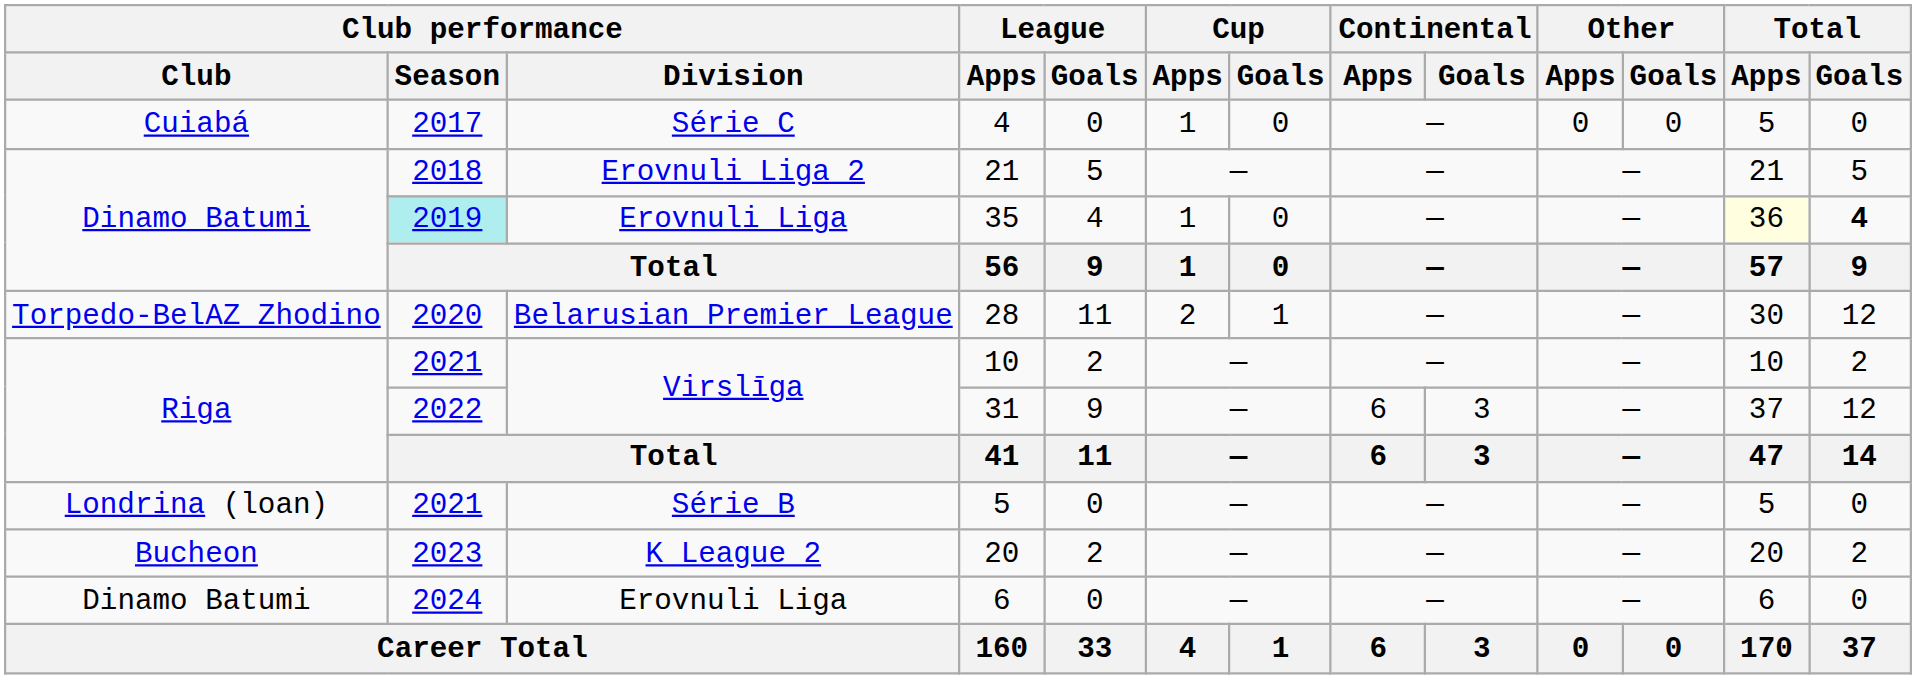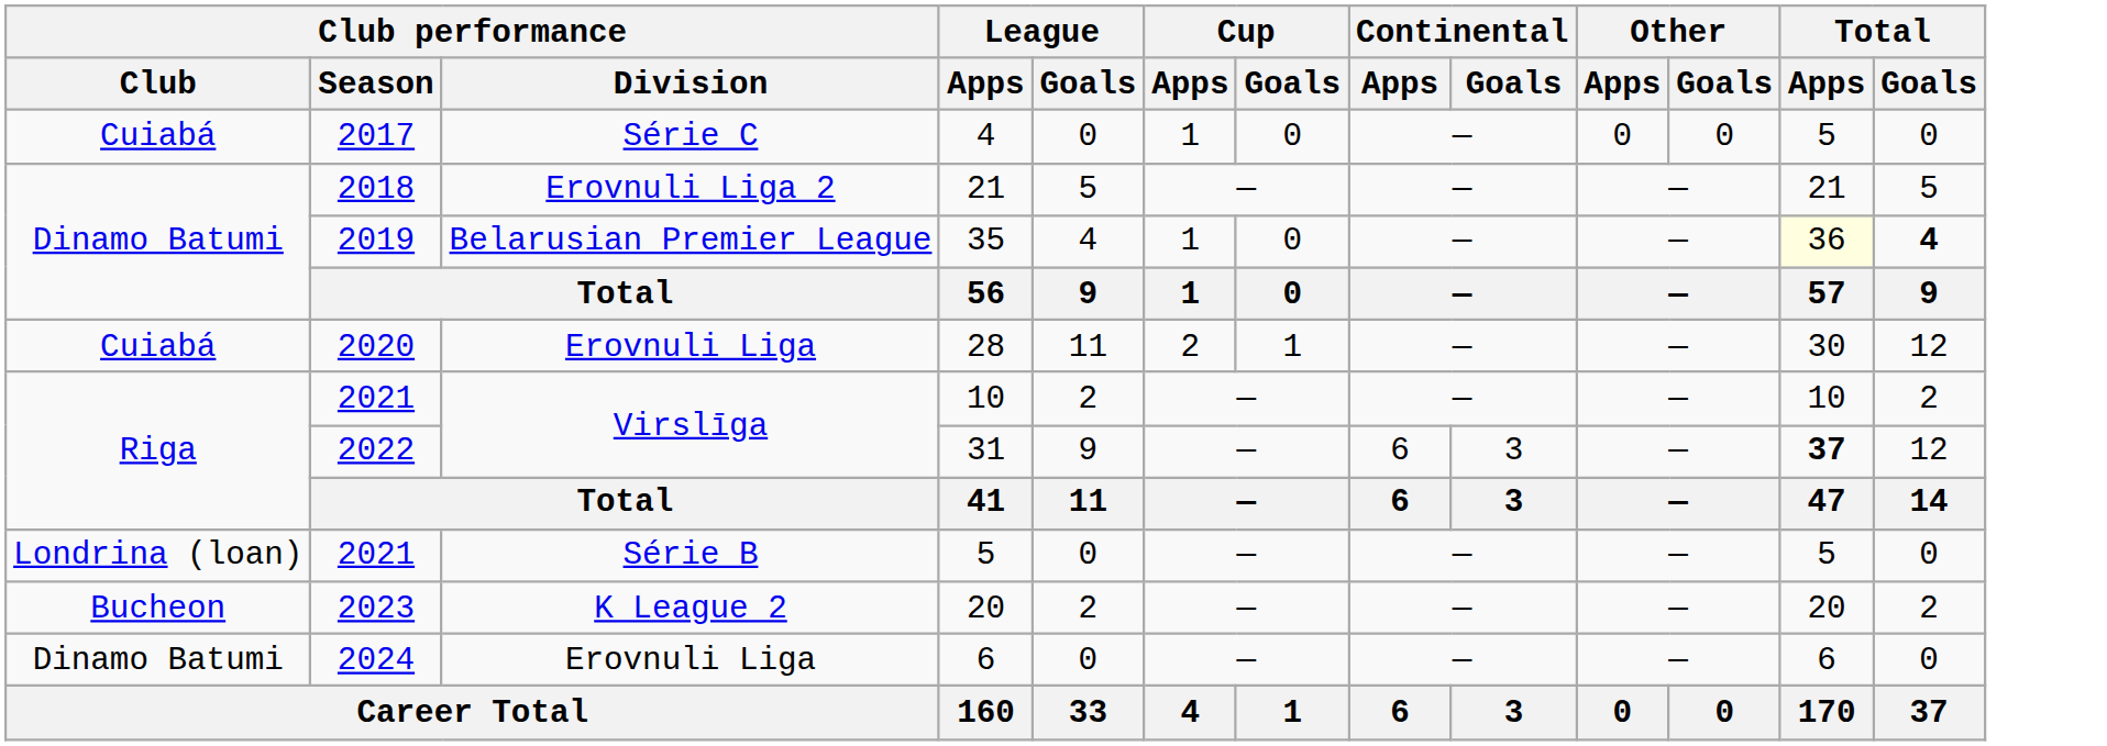 <table class="wikitable" style="text-align: center">
 <tr>
 <th colspan="3">Club performance</th>
 <th colspan="2">League</th>
 <th colspan="2">Cup</th>
 <th colspan="2">Continental</th>
 <th colspan="2">Other</th>
 <th colspan="3">Total</th>
 </tr>
 <tr>
 <th>Club</th>
 <th>Season</th>
 <th>Division</th>
 <th>Apps</th>
 <th>Goals</th>
 <th>Apps</th>
 <th>Goals</th>
 <th>Apps</th>
 <th>Goals</th>
 <th>Apps</th>
 <th>Goals</th>
 <th>Apps</th>
 <th>Goals</th>
 </tr>
 <tr>
 <td><a href='#'>Cuiabá</a></td>
 <td><a href='#'>2017</a></td>
 <td><a href='#'>Série C</a></td>
 <td>4</td>
 <td>0</td>
 <td>1</td>
 <td>0</td>
 <td colspan="2">—</td>
 <td>0</td>
 <td>0</td>
 <td>5</td>
 <td>0</td>
 </tr>
 <tr>
 <td rowspan="3"><a href='#'>Dinamo Batumi</a></td>
 <td><a href='#'>2018</a></td>
 <td><a href='#'>Erovnuli Liga 2</a></td>
 <td>21</td>
 <td>5</td>
 <td colspan="2">—</td>
 <td colspan="2">—</td>
 <td colspan="2">—</td>
 <td>21</td>
 <td>5</td>
 </tr>
 <tr>
-<td style="background: paleturquoise;"><a href='#'>2019</a></td>
-<td><a href='#'>Erovnuli Liga</a></td>
+<td><a href='#'>2019</a></td>
+<td><a href='#'>Belarusian Premier League</a></td>
 <td>35</td>
 <td>4</td>
 <td>1</td>
 <td>0</td>
 <td colspan="2">—</td>
 <td colspan="2">—</td>
 <td style="background: lightyellow;">36</td>
 <td><strong>4</strong></td>
 </tr>
 <tr>
 <th colspan="2">Total</th>
 <th>56</th>
 <th>9</th>
 <th>1</th>
 <th>0</th>
 <th colspan="2">—</th>
 <th colspan="2">—</th>
 <th>57</th>
 <th>9</th>
 </tr>
 <tr>
-<td><a href='#'>Torpedo-BelAZ Zhodino</a></td>
+<td><a href='#'>Cuiabá</a></td>
 <td><a href='#'>2020</a></td>
-<td><a href='#'>Belarusian Premier League</a></td>
+<td><a href='#'>Erovnuli Liga</a></td>
 <td>28</td>
 <td>11</td>
 <td>2</td>
 <td>1</td>
 <td colspan="2">—</td>
 <td colspan="2">—</td>
 <td>30</td>
 <td>12</td>
 </tr>
 <tr>
 <td rowspan="3"><a href='#'>Riga</a></td>
 <td><a href='#'>2021</a></td>
 <td rowspan="2"><a href='#'>Virslīga</a></td>
 <td>10</td>
 <td>2</td>
 <td colspan="2">—</td>
 <td colspan="2">—</td>
 <td colspan="2">—</td>
 <td>10</td>
 <td>2</td>
 </tr>
 <tr>
 <td><a href='#'>2022</a></td>
 <td>31</td>
 <td>9</td>
 <td colspan="2">—</td>
 <td>6</td>
 <td>3</td>
 <td colspan="2">—</td>
-<td>37</td>
+<td><strong>37</strong></td>
 <td>12</td>
 </tr>
 <tr>
 <th colspan="2">Total</th>
 <th>41</th>
 <th>11</th>
 <th colspan="2">—</th>
 <th>6</th>
 <th>3</th>
 <th colspan="2">—</th>
 <th>47</th>
 <th>14</th>
 </tr>
 <tr>
 <td><a href='#'>Londrina</a> (loan)</td>
 <td><a href='#'>2021</a></td>
 <td><a href='#'>Série B</a></td>
 <td>5</td>
 <td>0</td>
 <td colspan="2">—</td>
 <td colspan="2">—</td>
 <td colspan="2">—</td>
 <td>5</td>
 <td>0</td>
 </tr>
 <tr>
 <td><a href='#'>Bucheon</a></td>
 <td><a href='#'>2023</a></td>
 <td><a href='#'>K League 2</a></td>
 <td>20</td>
 <td>2</td>
 <td colspan="2">—</td>
 <td colspan="2">—</td>
 <td colspan="2">—</td>
 <td>20</td>
 <td>2</td>
 </tr>
 <tr>
 <td>Dinamo Batumi</td>
 <td><a href='#'>2024</a></td>
 <td>Erovnuli Liga</td>
 <td>6</td>
 <td>0</td>
 <td colspan="2">—</td>
 <td colspan="2">—</td>
 <td colspan="2">—</td>
 <td>6</td>
 <td>0</td>
 </tr>
 <tr>
 <th colspan="3">Career Total</th>
 <th>160</th>
 <th>33</th>
 <th>4</th>
 <th>1</th>
 <th>6</th>
 <th>3</th>
 <th>0</th>
 <th>0</th>
 <th>170</th>
 <th>37</th>
 </tr>
 </table>
